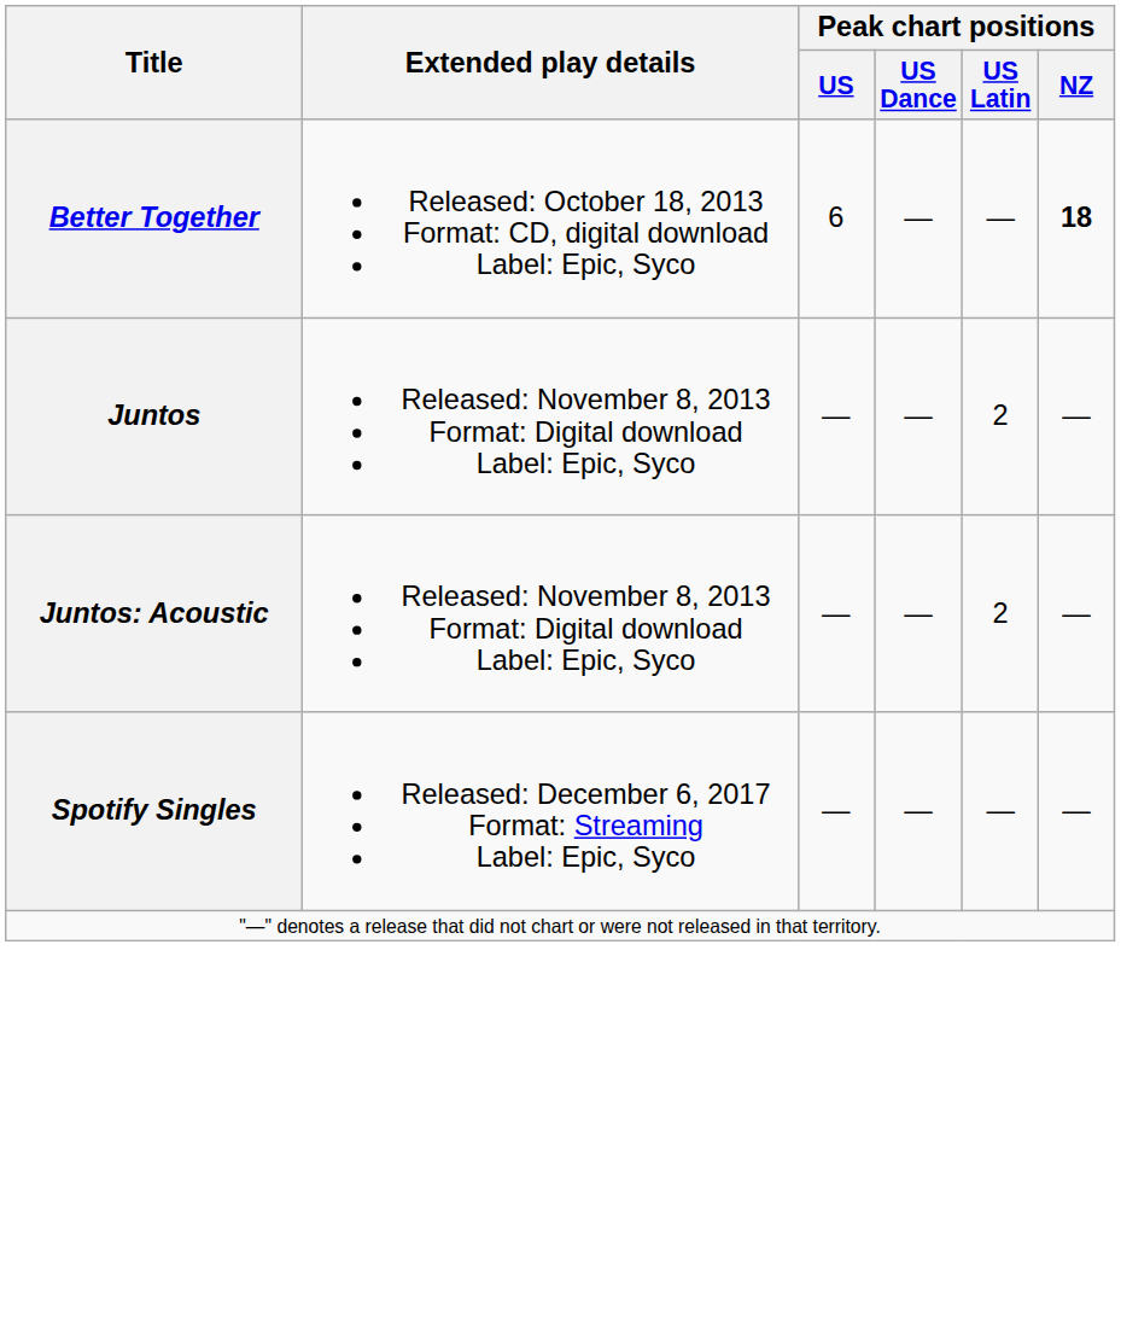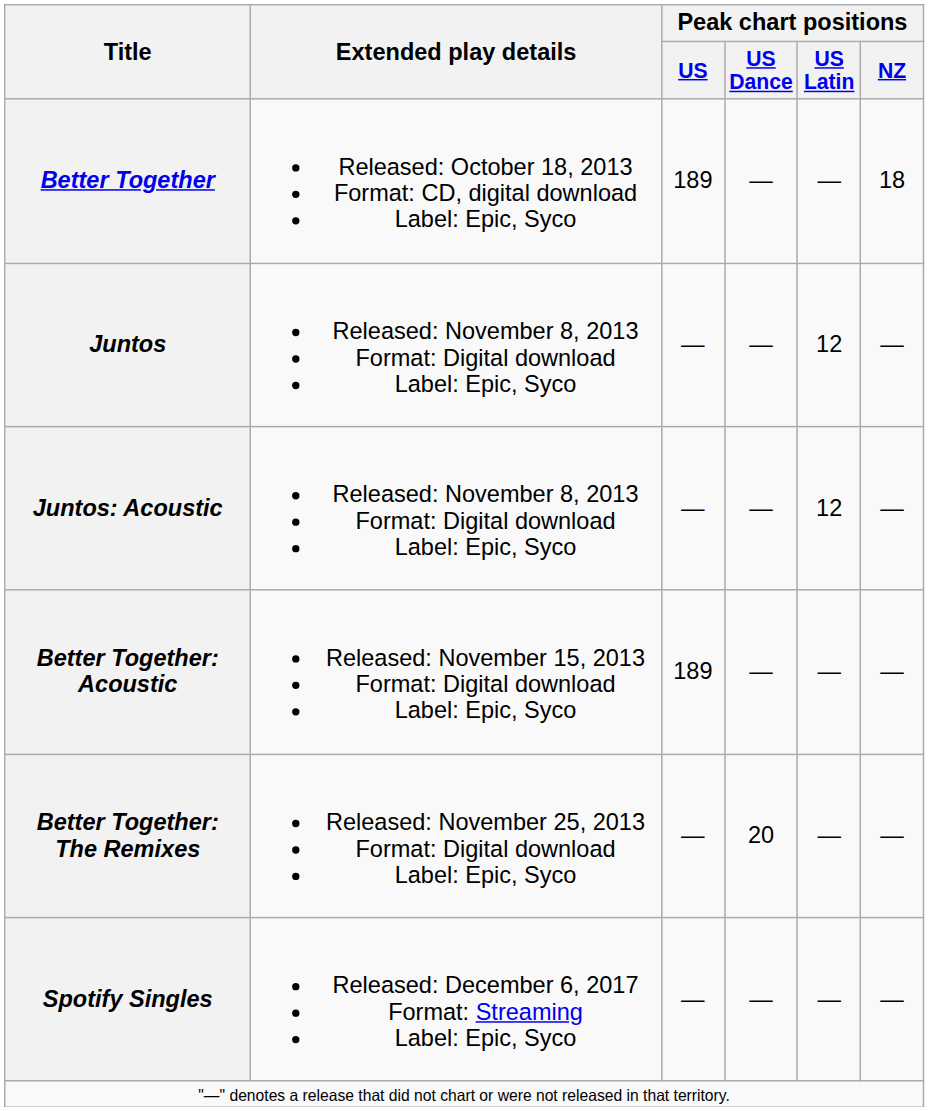 <table class="wikitable plainrowheaders" style="text-align:center;" border="1">
 <tr>
 <th scope="col" rowspan="2" style="width:10em;">Title</th>
 <th scope="col" rowspan="2" style="width:17em;">Extended play details</th>
 <th scope="col" colspan="4">Peak chart positions</th>
 </tr>
 <tr>
 <th scope="col" style="width:2.5em;font-size:90%;"><a href='#'>US</a><br></th>
 <th scope="col" style="width:2.5em;font-size:90%;"><a href='#'>US<br>Dance</a><br></th>
 <th scope="col" style="width:2.5em;font-size:90%;"><a href='#'>US<br>Latin</a><br></th>
 <th scope="col" style="width:2.5em;font-size:90%;"><a href='#'>NZ</a><br></th>
 </tr>
 <tr>
 <th scope="row"><em><a href='#'>Better Together</a></em></th>
 <td><br><ul><li>Released: October 18, 2013</li><li>Format: CD, digital download</li><li>Label: Epic, Syco</li></ul></td>
-<td>6</td>
+<td>189</td>
 <td>—</td>
 <td>—</td>
-<td><strong>18</strong></td>
+<td>18</td>
 </tr>
 <tr>
 <th scope="row"><em>Juntos</em></th>
 <td><br><ul><li>Released: November 8, 2013</li><li>Format: Digital download</li><li>Label: Epic, Syco</li></ul></td>
 <td>—</td>
 <td>—</td>
-<td>2</td>
+<td>12</td>
 <td>—</td>
 </tr>
 <tr>
 <th scope="row"><em>Juntos: Acoustic</em></th>
 <td><br><ul><li>Released: November 8, 2013</li><li>Format: Digital download</li><li>Label: Epic, Syco</li></ul></td>
 <td>—</td>
 <td>—</td>
-<td>2</td>
+<td>12</td>
+<td>—</td>
+</tr>
+<tr>
+<th scope="row"><em>Better Together:<br>Acoustic</em></th>
+<td><br><ul><li>Released: November 15, 2013</li><li>Format: Digital download</li><li>Label: Epic, Syco</li></ul></td>
+<td>189</td>
+<td>—</td>
+<td>—</td>
+<td>—</td>
+</tr>
+<tr>
+<th scope="row"><em>Better Together:<br>The Remixes</em></th>
+<td><br><ul><li>Released: November 25, 2013</li><li>Format: Digital download</li><li>Label: Epic, Syco</li></ul></td>
+<td>—</td>
+<td>20</td>
+<td>—</td>
 <td>—</td>
 </tr>
 <tr>
 <th scope="row"><em>Spotify Singles</em></th>
 <td><br><ul><li>Released: December 6, 2017</li><li>Format: <a href='#'>Streaming</a></li><li>Label: Epic, Syco</li></ul></td>
 <td>—</td>
 <td>—</td>
 <td>—</td>
 <td>—</td>
 </tr>
 <tr>
 <td align="center" colspan="6" style="font-size:8pt">"—" denotes a release that did not chart or were not released in that territory.</td>
 </tr>
 </table>
